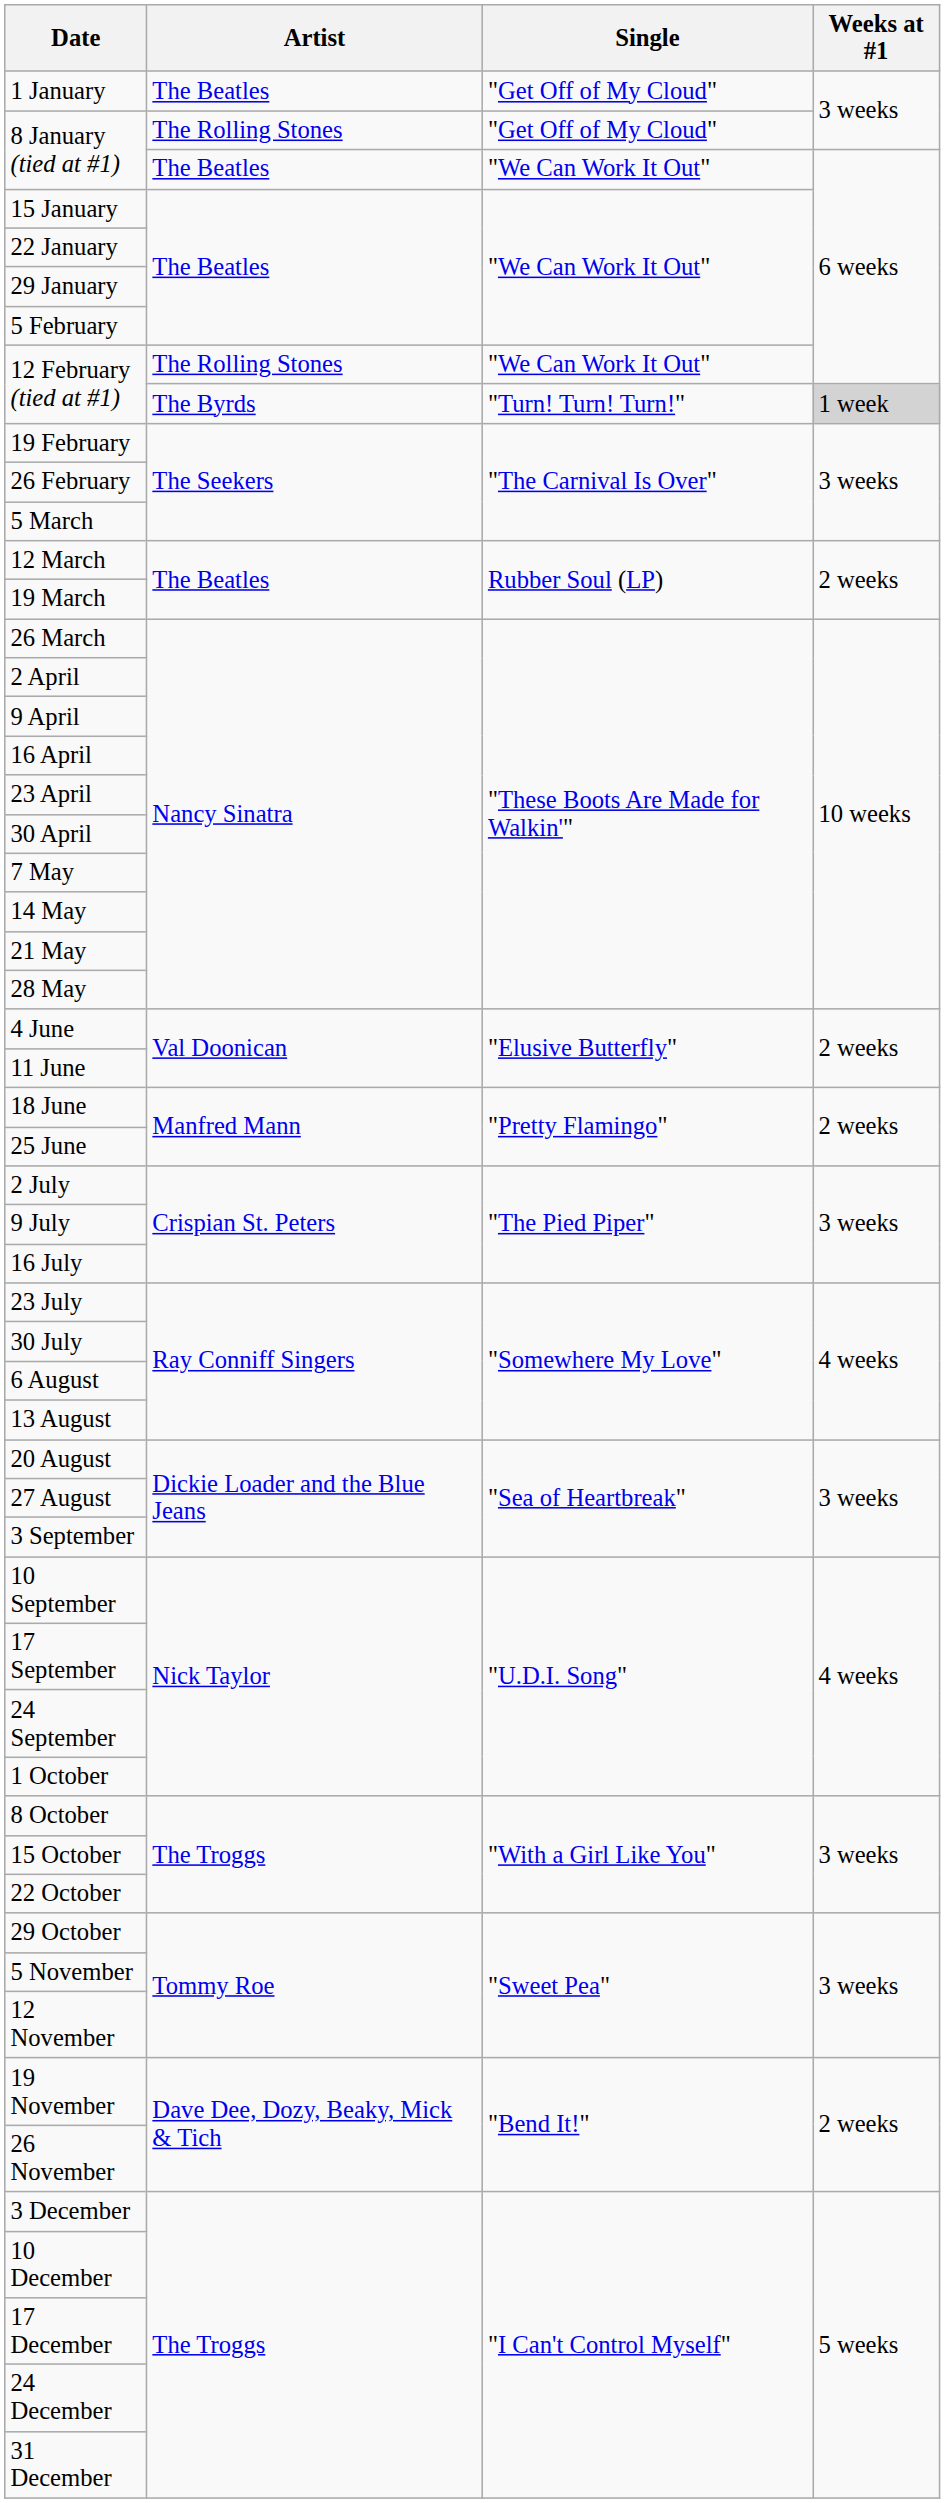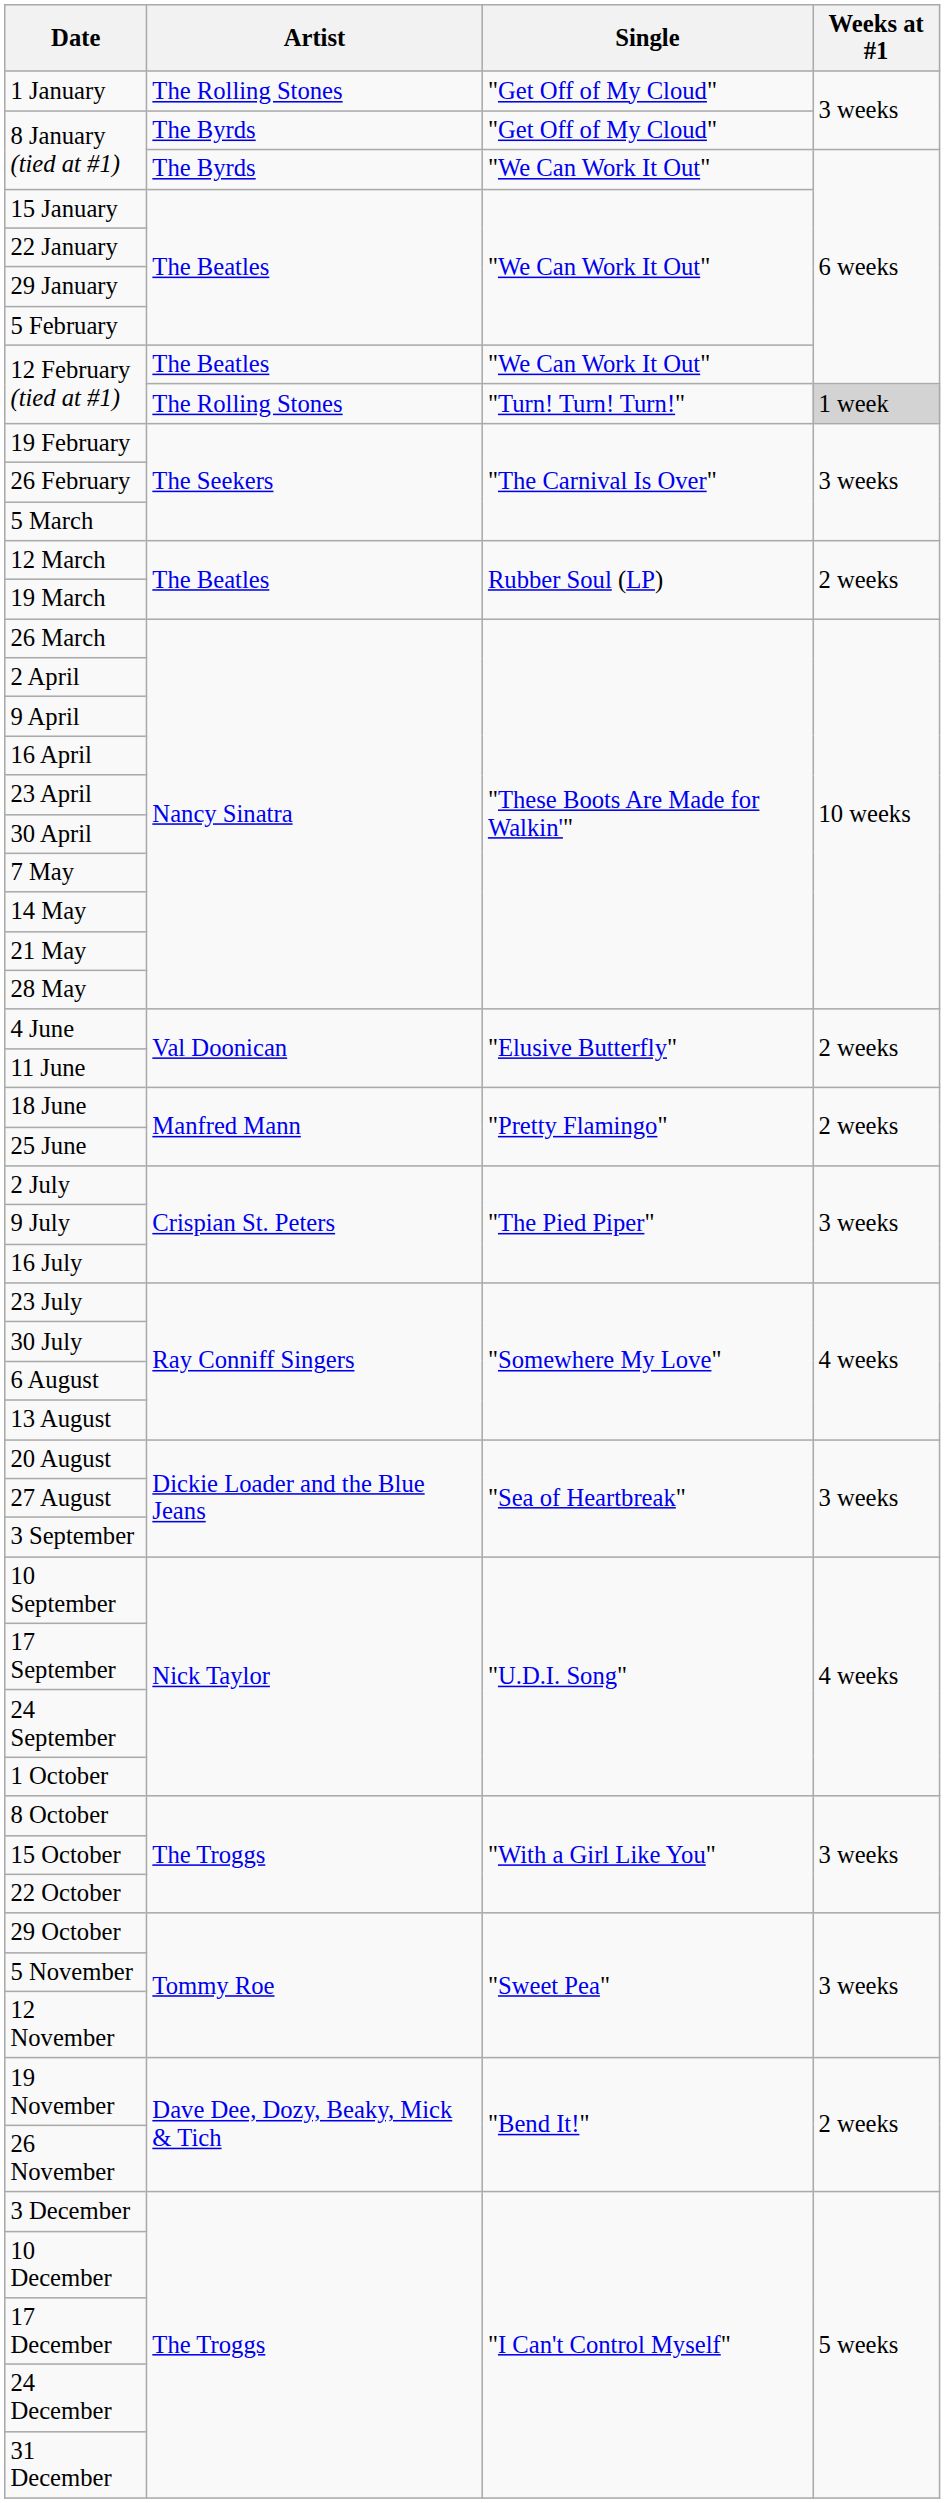 <table class="wikitable">
 <tr>
 <th>Date</th>
 <th>Artist</th>
 <th>Single</th>
 <th>Weeks at #1</th>
 </tr>
 <tr>
 <td>1 January</td>
-<td><a href='#'>The Beatles</a></td>
+<td><a href='#'>The Rolling Stones</a></td>
 <td>"<a href='#'>Get Off of My Cloud</a>"</td>
 <td rowspan="2">3 weeks</td>
 </tr>
 <tr>
 <td rowspan="2">8 January<br><em>(tied at #1)</em></td>
-<td><a href='#'>The Rolling Stones</a></td>
+<td><a href='#'>The Byrds</a></td>
 <td>"<a href='#'>Get Off of My Cloud</a>"</td>
 </tr>
 <tr>
-<td><a href='#'>The Beatles</a></td>
+<td><a href='#'>The Byrds</a></td>
 <td>"<a href='#'>We Can Work It Out</a>"</td>
 <td rowspan="6">6 weeks</td>
 </tr>
 <tr>
 <td>15 January</td>
 <td rowspan="4"><a href='#'>The Beatles</a></td>
 <td rowspan="4">"<a href='#'>We Can Work It Out</a>"</td>
 </tr>
 <tr>
 <td>22 January</td>
 </tr>
 <tr>
 <td>29 January</td>
 </tr>
 <tr>
 <td>5 February</td>
 </tr>
 <tr>
 <td rowspan="2">12 February<br><em>(tied at #1)</em></td>
-<td><a href='#'>The Rolling Stones</a></td>
+<td><a href='#'>The Beatles</a></td>
 <td>"<a href='#'>We Can Work It Out</a>"</td>
 </tr>
 <tr>
-<td><a href='#'>The Byrds</a></td>
+<td><a href='#'>The Rolling Stones</a></td>
 <td>"<a href='#'>Turn! Turn! Turn!</a>"</td>
 <td style="background: lightgrey;">1 week</td>
 </tr>
 <tr>
 <td>19 February</td>
 <td rowspan="3"><a href='#'>The Seekers</a></td>
 <td rowspan="3">"<a href='#'>The Carnival Is Over</a>"</td>
 <td rowspan="3">3 weeks</td>
 </tr>
 <tr>
 <td>26 February</td>
 </tr>
 <tr>
 <td>5 March</td>
 </tr>
 <tr>
 <td>12 March</td>
 <td rowspan="2"><a href='#'>The Beatles</a></td>
 <td rowspan="2"><a href='#'>Rubber Soul</a> (<a href='#'>LP</a>)</td>
 <td rowspan="2">2 weeks</td>
 </tr>
 <tr>
 <td>19 March</td>
 </tr>
 <tr>
 <td>26 March</td>
 <td rowspan="10"><a href='#'>Nancy Sinatra</a></td>
 <td rowspan="10">"<a href='#'>These Boots Are Made for Walkin'</a>"</td>
 <td rowspan="10">10 weeks</td>
 </tr>
 <tr>
 <td>2 April</td>
 </tr>
 <tr>
 <td>9 April</td>
 </tr>
 <tr>
 <td>16 April</td>
 </tr>
 <tr>
 <td>23 April</td>
 </tr>
 <tr>
 <td>30 April</td>
 </tr>
 <tr>
 <td>7 May</td>
 </tr>
 <tr>
 <td>14 May</td>
 </tr>
 <tr>
 <td>21 May</td>
 </tr>
 <tr>
 <td>28 May</td>
 </tr>
 <tr>
 <td>4 June</td>
 <td rowspan="2"><a href='#'>Val Doonican</a></td>
 <td rowspan="2">"<a href='#'>Elusive Butterfly</a>"</td>
 <td rowspan="2">2 weeks</td>
 </tr>
 <tr>
 <td>11 June</td>
 </tr>
 <tr>
 <td>18 June</td>
 <td rowspan="2"><a href='#'>Manfred Mann</a></td>
 <td rowspan="2">"<a href='#'>Pretty Flamingo</a>"</td>
 <td rowspan="2">2 weeks</td>
 </tr>
 <tr>
 <td>25 June</td>
 </tr>
 <tr>
 <td>2 July</td>
 <td rowspan="3"><a href='#'>Crispian St. Peters</a></td>
 <td rowspan="3">"<a href='#'>The Pied Piper</a>"</td>
 <td rowspan="3">3 weeks</td>
 </tr>
 <tr>
 <td>9 July</td>
 </tr>
 <tr>
 <td>16 July</td>
 </tr>
 <tr>
 <td>23 July</td>
 <td rowspan="4"><a href='#'>Ray Conniff Singers</a></td>
 <td rowspan="4">"<a href='#'>Somewhere My Love</a>"</td>
 <td rowspan="4">4 weeks</td>
 </tr>
 <tr>
 <td>30 July</td>
 </tr>
 <tr>
 <td>6 August</td>
 </tr>
 <tr>
 <td>13 August</td>
 </tr>
 <tr>
 <td>20 August</td>
 <td rowspan="3"><a href='#'>Dickie Loader and the Blue Jeans</a></td>
 <td rowspan="3">"<a href='#'>Sea of Heartbreak</a>"</td>
 <td rowspan="3">3 weeks</td>
 </tr>
 <tr>
 <td>27 August</td>
 </tr>
 <tr>
 <td>3 September</td>
 </tr>
 <tr>
 <td>10 September</td>
 <td rowspan="4"><a href='#'>Nick Taylor</a></td>
 <td rowspan="4">"<a href='#'>U.D.I. Song</a>"</td>
 <td rowspan="4">4 weeks</td>
 </tr>
 <tr>
 <td>17 September</td>
 </tr>
 <tr>
 <td>24 September</td>
 </tr>
 <tr>
 <td>1 October</td>
 </tr>
 <tr>
 <td>8 October</td>
 <td rowspan="3"><a href='#'>The Troggs</a></td>
 <td rowspan="3">"<a href='#'>With a Girl Like You</a>"</td>
 <td rowspan="3">3 weeks</td>
 </tr>
 <tr>
 <td>15 October</td>
 </tr>
 <tr>
 <td>22 October</td>
 </tr>
 <tr>
 <td>29 October</td>
 <td rowspan="3"><a href='#'>Tommy Roe</a></td>
 <td rowspan="3">"<a href='#'>Sweet Pea</a>"</td>
 <td rowspan="3">3 weeks</td>
 </tr>
 <tr>
 <td>5 November</td>
 </tr>
 <tr>
 <td>12 November</td>
 </tr>
 <tr>
 <td>19 November</td>
 <td rowspan="2"><a href='#'>Dave Dee, Dozy, Beaky, Mick & Tich</a></td>
 <td rowspan="2">"<a href='#'>Bend It!</a>"</td>
 <td rowspan="2">2 weeks</td>
 </tr>
 <tr>
 <td>26 November</td>
 </tr>
 <tr>
 <td>3 December</td>
 <td rowspan="5"><a href='#'>The Troggs</a></td>
 <td rowspan="5">"<a href='#'>I Can't Control Myself</a>"</td>
 <td rowspan="5">5 weeks</td>
 </tr>
 <tr>
 <td>10 December</td>
 </tr>
 <tr>
 <td>17 December</td>
 </tr>
 <tr>
 <td>24 December</td>
 </tr>
 <tr>
 <td>31 December</td>
 </tr>
 </table>
